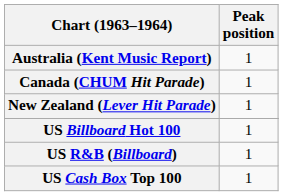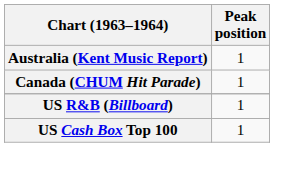 <table class="wikitable sortable plainrowheaders">
 <tr>
 <th>Chart (1963–1964)</th>
 <th>Peak<br>position</th>
 </tr>
 <tr>
 <th scope="row">Australia (<a href='#'>Kent Music Report</a>)</th>
 <td align="center">1</td>
 </tr>
 <tr>
 <th scope="row">Canada (<a href='#'>CHUM</a> <em>Hit Parade</em>)</th>
 <td style="text-align:center;">1</td>
 </tr>
 <tr>
-<th scope="row">New Zealand (<em><a href='#'>Lever Hit Parade</a></em>)</th>
-<td style="text-align:center;">1</td>
-</tr>
-<tr>
-</tr>
-<tr>
-<th scope="row">US <a href='#'><em>Billboard</em> Hot 100</a></th>
-<td align="center">1</td>
 </tr>
 <tr>
 <th scope="row">US <a href='#'>R&B</a> (<a href='#'><em>Billboard</em></a>)</th>
 <td align="center">1</td>
 </tr>
 <tr>
 <th scope="row">US <a href='#'><em>Cash Box</em></a> Top 100</th>
 <td align="center">1</td>
 </tr>
 </table>
